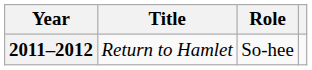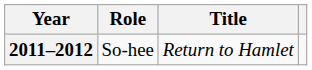 <table class="wikitable plainrowheaders">
 <tr>
 <th scope="col">Year</th>
+<th scope="col">Role</th>
 <th scope="col">Title</th>
-<th scope="col">Role</th>
 <th scope="col" class="unsortable"></th>
 </tr>
 <tr>
 <th scope="row">2011–2012</th>
+<td>So-hee</td>
 <td><em>Return to Hamlet</em></td>
-<td>So-hee</td>
 <td style="text-align:center"></td>
 </tr>
 </table>
